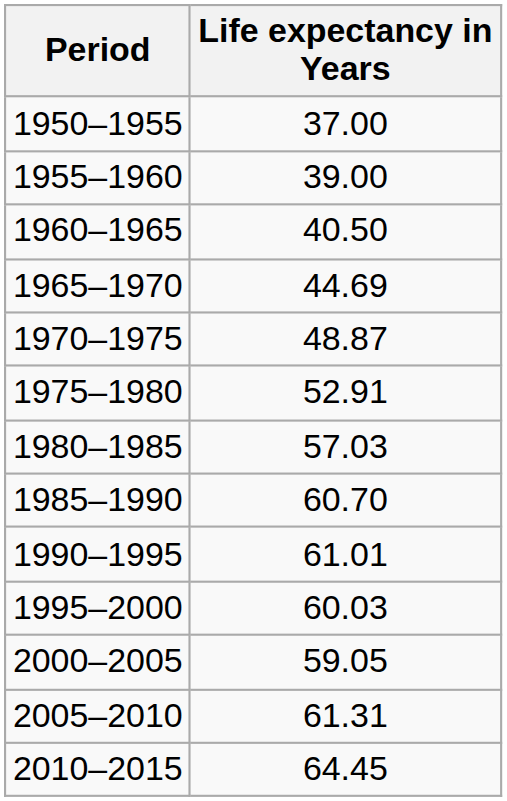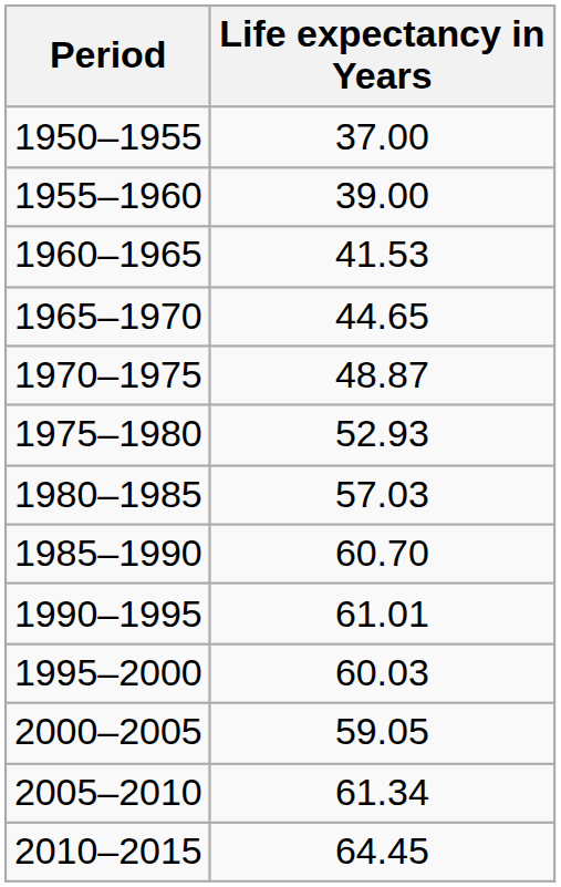 <table class="wikitable" style="text-align: center;">
 <tr>
 <th>Period</th>
 <th>Life expectancy in <br> Years</th>
 </tr>
 <tr>
 <td>1950–1955</td>
 <td>37.00</td>
 </tr>
 <tr>
 <td>1955–1960</td>
 <td> 39.00</td>
 </tr>
 <tr>
 <td>1960–1965</td>
-<td> 40.50</td>
+<td> 41.53</td>
 </tr>
 <tr>
 <td>1965–1970</td>
-<td> 44.69</td>
+<td> 44.65</td>
 </tr>
 <tr>
 <td>1970–1975</td>
 <td> 48.87</td>
 </tr>
 <tr>
 <td>1975–1980</td>
-<td> 52.91</td>
+<td> 52.93</td>
 </tr>
 <tr>
 <td>1980–1985</td>
 <td> 57.03</td>
 </tr>
 <tr>
 <td>1985–1990</td>
 <td> 60.70</td>
 </tr>
 <tr>
 <td>1990–1995</td>
 <td> 61.01</td>
 </tr>
 <tr>
 <td>1995–2000</td>
 <td> 60.03</td>
 </tr>
 <tr>
 <td>2000–2005</td>
 <td> 59.05</td>
 </tr>
 <tr>
 <td>2005–2010</td>
-<td> 61.31</td>
+<td> 61.34</td>
 </tr>
 <tr>
 <td>2010–2015</td>
 <td> 64.45</td>
 </tr>
 </table>
